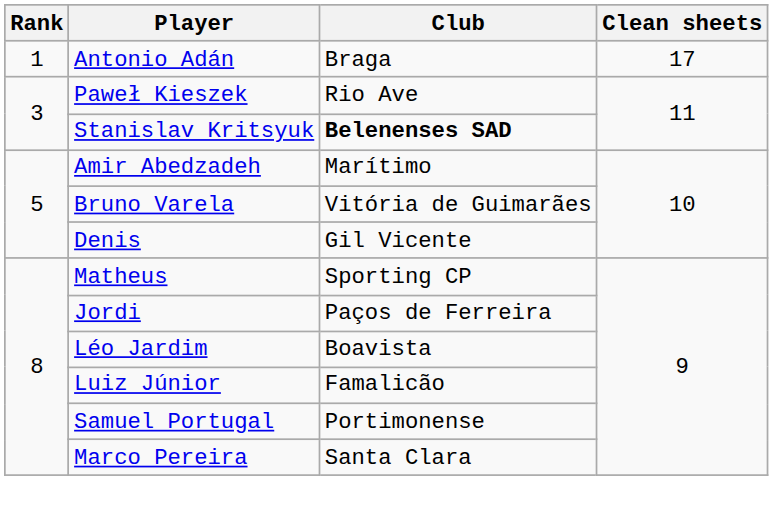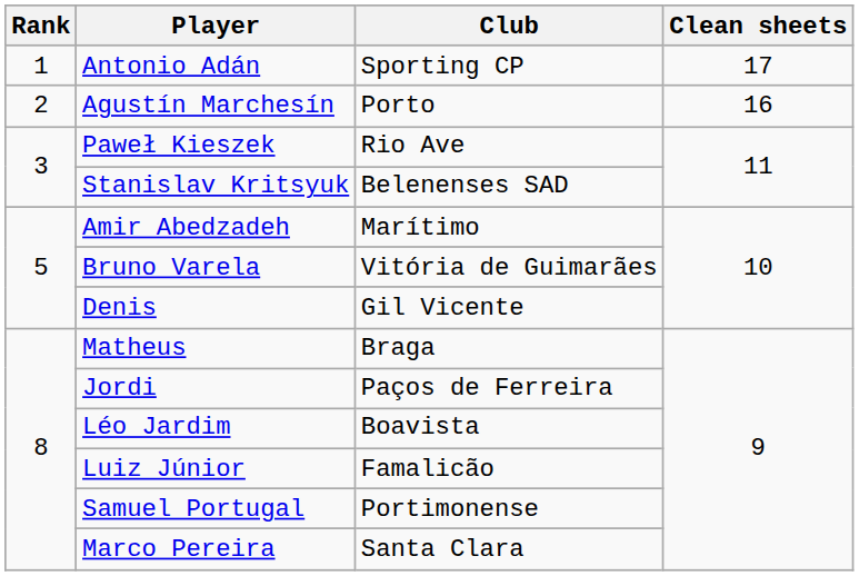 <table class="wikitable" style="text-align:center">
 <tr>
 <th>Rank</th>
 <th>Player</th>
 <th>Club</th>
 <th>Clean sheets</th>
 </tr>
 <tr>
 <td>1</td>
 <td align="left"> <a href='#'>Antonio Adán</a></td>
-<td align="left">Braga</td>
+<td align="left">Sporting CP</td>
 <td>17</td>
+</tr>
+<tr>
+<td>2</td>
+<td align="left"> <a href='#'>Agustín Marchesín</a></td>
+<td align="left">Porto</td>
+<td>16</td>
 </tr>
 <tr>
 <td rowspan=2>3</td>
 <td align="left"> <a href='#'>Paweł Kieszek</a></td>
 <td align="left">Rio Ave</td>
 <td rowspan=2>11</td>
 </tr>
 <tr>
 <td align="left"> <a href='#'>Stanislav Kritsyuk</a></td>
-<td align="left"><strong>Belenenses SAD</strong></td>
+<td align="left">Belenenses SAD</td>
 </tr>
 <tr>
 <td rowspan=3>5</td>
 <td align="left"> <a href='#'>Amir Abedzadeh</a></td>
 <td align="left">Marítimo</td>
 <td rowspan=3>10</td>
 </tr>
 <tr>
 <td align="left"> <a href='#'>Bruno Varela</a></td>
 <td align="left">Vitória de Guimarães</td>
 </tr>
 <tr>
 <td align="left"> <a href='#'>Denis</a></td>
 <td align="left">Gil Vicente</td>
 </tr>
 <tr>
 <td rowspan=6>8</td>
 <td align="left"> <a href='#'>Matheus</a></td>
-<td align="left">Sporting CP</td>
+<td align="left">Braga</td>
 <td rowspan=6>9</td>
 </tr>
 <tr>
 <td align="left"> <a href='#'>Jordi</a></td>
 <td align="left">Paços de Ferreira</td>
 </tr>
 <tr>
 <td align="left"> <a href='#'>Léo Jardim</a></td>
 <td align="left">Boavista</td>
 </tr>
 <tr>
 <td align="left"> <a href='#'>Luiz Júnior</a></td>
 <td align="left">Famalicão</td>
 </tr>
 <tr>
 <td align="left"> <a href='#'>Samuel Portugal</a></td>
 <td align="left">Portimonense</td>
 </tr>
 <tr>
 <td align="left"> <a href='#'>Marco Pereira</a></td>
 <td align="left">Santa Clara</td>
 </tr>
 </table>
